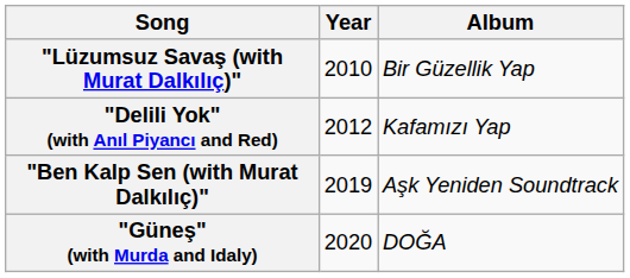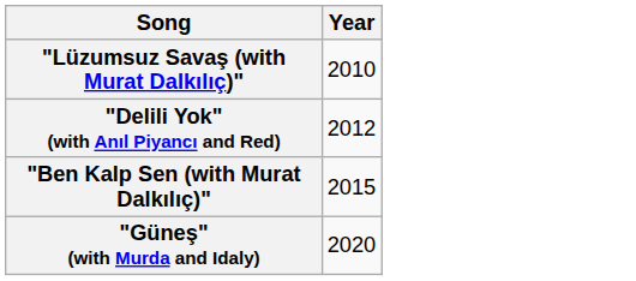 <table class="wikitable plainrowheaders" style="font-size: 85%;">
 <tr>
 <th scope="col" style="width:14em;">Song</th>
 <th scope="col">Year</th>
-<th scope="col">Album</th>
 </tr>
 <tr>
 <th scope="row">"Lüzumsuz Savaş (with <a href='#'>Murat Dalkılıç</a>)"</th>
 <td>2010</td>
-<td><em>Bir Güzellik Yap</em></td>
 </tr>
 <tr>
 <th scope="row">"Delili Yok"<br><small>(with <a href='#'>Anıl Piyancı</a> and Red)</small></th>
 <td>2012</td>
-<td><em>Kafamızı Yap</em></td>
 </tr>
 <tr>
 <th scope="row">"Ben Kalp Sen (with Murat Dalkılıç)"</th>
-<td>2019</td>
-<td><em>Aşk Yeniden Soundtrack</em></td>
+<td>2015</td>
 </tr>
 <tr>
 <th scope="row">"Güneş"<br><small>(with <a href='#'>Murda</a> and Idaly)</small></th>
 <td>2020</td>
-<td><em>DOĞA</em></td>
 </tr>
 </table>
